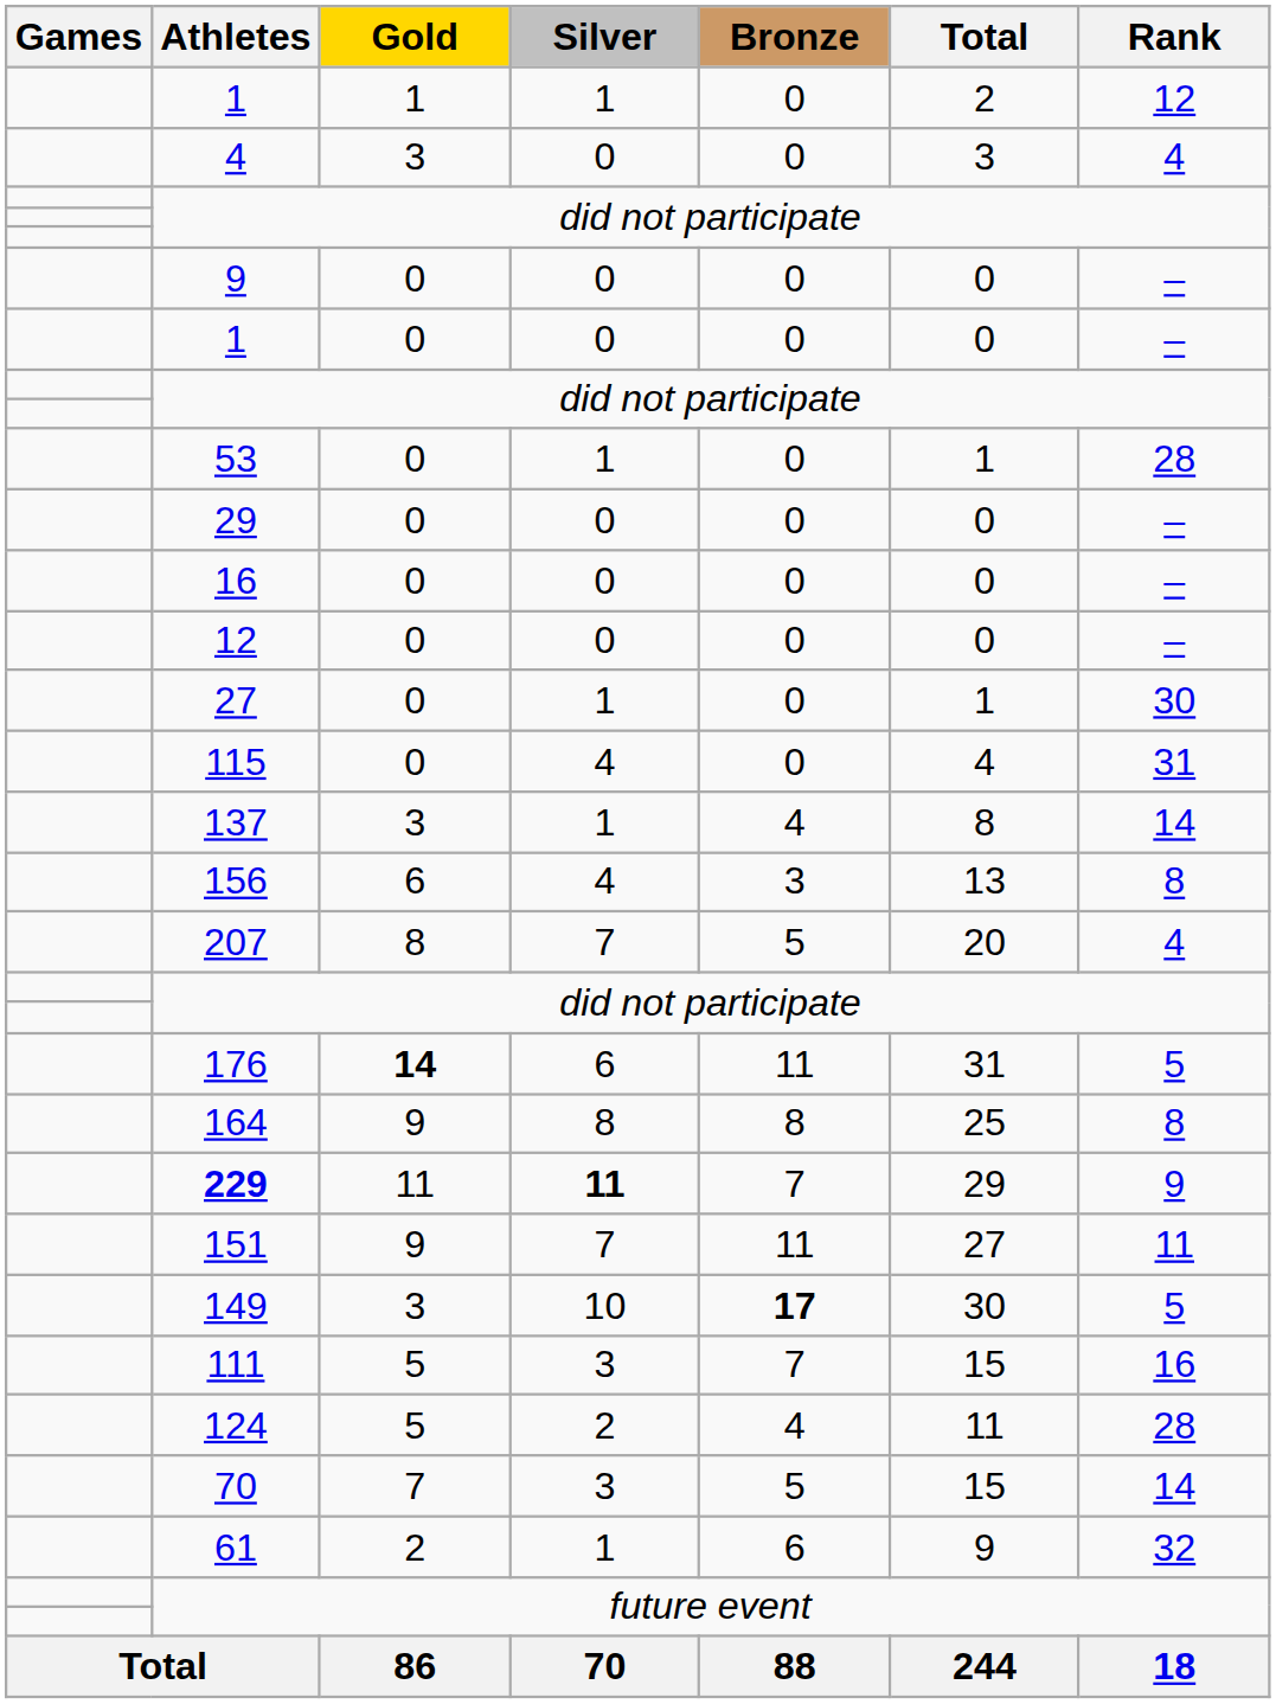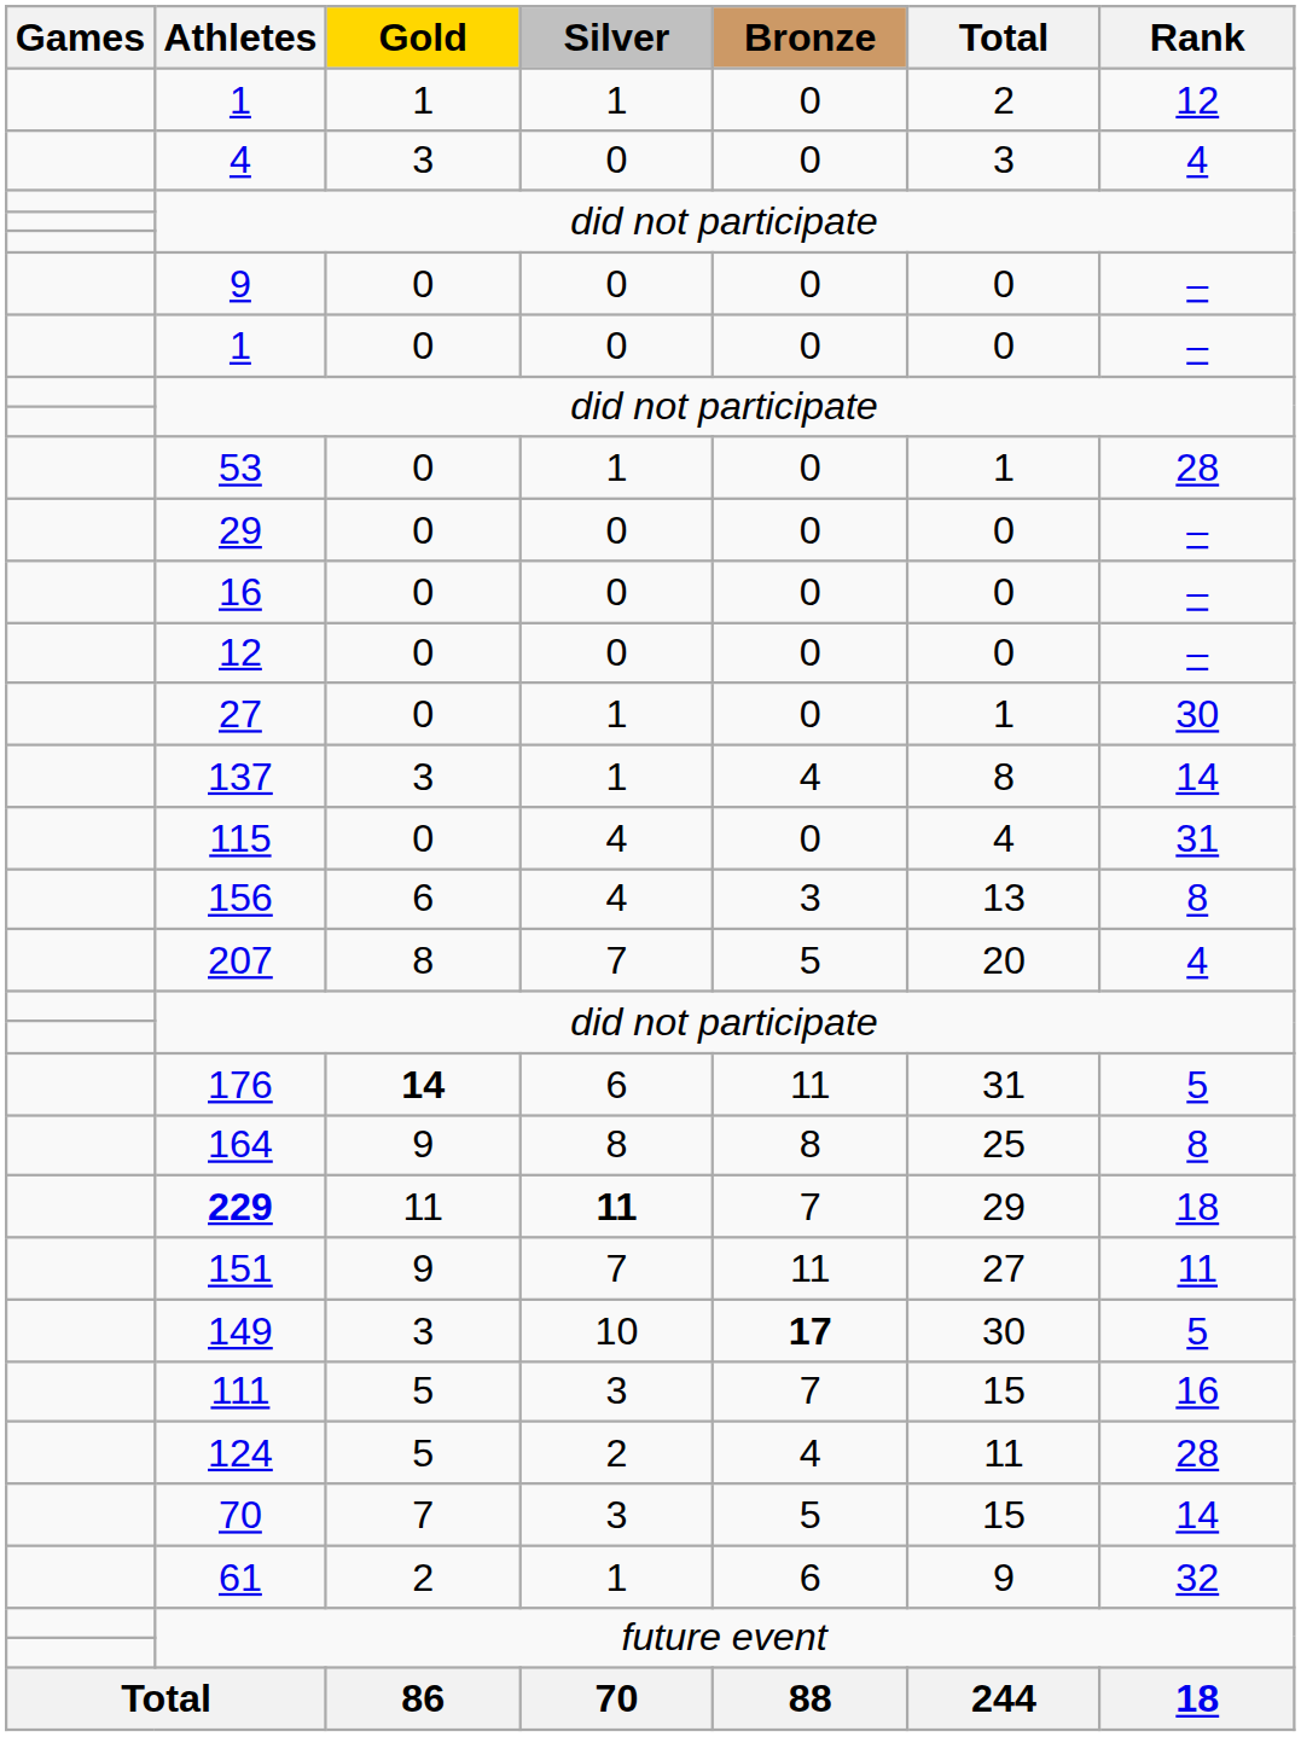 <table class="wikitable sortable" style="text-align:center; font-size:90%;">
 <tr>
 <th>Games</th>
 <th>Athletes</th>
 <td style="background:gold; width:4.5em; font-weight:bold;">Gold</td>
 <td style="background:silver; width:4.5em; font-weight:bold;">Silver</td>
 <td style="background:#cc9966; width:4.5em; font-weight:bold;">Bronze</td>
 <th style="width:4.5em; font-weight:bold;">Total</th>
 <th style="width:4.5em; font-weight:bold;">Rank</th>
 </tr>
 <tr>
 <td align=left> </td>
 <td><a href='#'>1</a></td>
 <td>1</td>
 <td>1</td>
 <td>0</td>
 <td>2</td>
 <td><a href='#'>12</a></td>
 </tr>
 <tr>
 <td align=left> </td>
 <td><a href='#'>4</a></td>
 <td>3</td>
 <td>0</td>
 <td>0</td>
 <td>3</td>
 <td><a href='#'>4</a></td>
 </tr>
 <tr>
 <td align=left> </td>
 <td colspan=6; rowspan=3><em>did not participate</em></td>
 </tr>
 <tr>
 <td align=left> </td>
 </tr>
 <tr>
 <td align=left> </td>
 </tr>
 <tr>
 <td align=left> </td>
 <td><a href='#'>9</a></td>
 <td>0</td>
 <td>0</td>
 <td>0</td>
 <td>0</td>
 <td><a href='#'>–</a></td>
 </tr>
 <tr>
 <td align=left> </td>
 <td><a href='#'>1</a></td>
 <td>0</td>
 <td>0</td>
 <td>0</td>
 <td>0</td>
 <td><a href='#'>–</a></td>
 </tr>
 <tr>
 <td align=left> </td>
 <td colspan=6; rowspan=2><em>did not participate</em></td>
 </tr>
 <tr>
 <td align=left> </td>
 </tr>
 <tr>
 <td align=left> </td>
 <td><a href='#'>53</a></td>
 <td>0</td>
 <td>1</td>
 <td>0</td>
 <td>1</td>
 <td><a href='#'>28</a></td>
 </tr>
 <tr>
 <td align=left> </td>
 <td><a href='#'>29</a></td>
 <td>0</td>
 <td>0</td>
 <td>0</td>
 <td>0</td>
 <td><a href='#'>–</a></td>
 </tr>
 <tr>
 <td align=left> </td>
 <td><a href='#'>16</a></td>
 <td>0</td>
 <td>0</td>
 <td>0</td>
 <td>0</td>
 <td><a href='#'>–</a></td>
 </tr>
 <tr>
 <td align=left> </td>
 <td><a href='#'>12</a></td>
 <td>0</td>
 <td>0</td>
 <td>0</td>
 <td>0</td>
 <td><a href='#'>–</a></td>
 </tr>
 <tr>
 <td align=left> </td>
 <td><a href='#'>27</a></td>
 <td>0</td>
 <td>1</td>
 <td>0</td>
 <td>1</td>
 <td><a href='#'>30</a></td>
 </tr>
 <tr>
 <td align=left> </td>
+<td><a href='#'>137</a></td>
+<td>3</td>
+<td>1</td>
+<td>4</td>
+<td>8</td>
+<td><a href='#'>14</a></td>
+</tr>
+<tr>
+<td align=left> </td>
 <td><a href='#'>115</a></td>
 <td>0</td>
 <td>4</td>
 <td>0</td>
 <td>4</td>
 <td><a href='#'>31</a></td>
-</tr>
-<tr>
-<td align=left> </td>
-<td><a href='#'>137</a></td>
-<td>3</td>
-<td>1</td>
-<td>4</td>
-<td>8</td>
-<td><a href='#'>14</a></td>
 </tr>
 <tr>
 <td align=left> </td>
 <td><a href='#'>156</a></td>
 <td>6</td>
 <td>4</td>
 <td>3</td>
 <td>13</td>
 <td><a href='#'>8</a></td>
 </tr>
 <tr>
 <td align=left> </td>
 <td><a href='#'>207</a></td>
 <td>8</td>
 <td>7</td>
 <td>5</td>
 <td>20</td>
 <td><a href='#'>4</a></td>
 </tr>
 <tr>
 <td align=left> </td>
 <td colspan=6; rowspan=2><em>did not participate</em></td>
 </tr>
 <tr>
 <td align=left> </td>
 </tr>
 <tr>
 <td align=left> </td>
 <td><a href='#'>176</a></td>
 <td><strong>14</strong></td>
 <td>6</td>
 <td>11</td>
 <td>31</td>
 <td><a href='#'>5</a></td>
 </tr>
 <tr>
 <td align=left> </td>
 <td><a href='#'>164</a></td>
 <td>9</td>
 <td>8</td>
 <td>8</td>
 <td>25</td>
 <td><a href='#'>8</a></td>
 </tr>
 <tr>
 <td align=left> </td>
 <td><a href='#'><strong>229</strong></a></td>
 <td>11</td>
 <td><strong>11</strong></td>
 <td>7</td>
 <td>29</td>
-<td><a href='#'>9</a></td>
+<td><a href='#'>18</a></td>
 </tr>
 <tr>
 <td align=left> </td>
 <td><a href='#'>151</a></td>
 <td>9</td>
 <td>7</td>
 <td>11</td>
 <td>27</td>
 <td><a href='#'>11</a></td>
 </tr>
 <tr>
 <td align=left> </td>
 <td><a href='#'>149</a></td>
 <td>3</td>
 <td>10</td>
 <td><strong>17</strong></td>
 <td>30</td>
 <td><a href='#'>5</a></td>
 </tr>
 <tr>
 <td align=left> </td>
 <td><a href='#'>111</a></td>
 <td>5</td>
 <td>3</td>
 <td>7</td>
 <td>15</td>
 <td><a href='#'>16</a></td>
 </tr>
 <tr>
 <td align=left> </td>
 <td><a href='#'>124</a></td>
 <td>5</td>
 <td>2</td>
 <td>4</td>
 <td>11</td>
 <td><a href='#'>28</a></td>
 </tr>
 <tr>
 <td align=left> </td>
 <td><a href='#'>70</a></td>
 <td>7</td>
 <td>3</td>
 <td>5</td>
 <td>15</td>
 <td><a href='#'>14</a></td>
 </tr>
 <tr>
 <td align=left> </td>
 <td><a href='#'>61</a></td>
 <td>2</td>
 <td>1</td>
 <td>6</td>
 <td>9</td>
 <td><a href='#'>32</a></td>
 </tr>
 <tr>
 <td align=left> </td>
 <td colspan=6; rowspan=2><em>future event</em></td>
 </tr>
 <tr>
 <td align=left> </td>
 </tr>
 <tr>
 <th colspan=2>Total</th>
 <th>86</th>
 <th>70</th>
 <th>88</th>
 <th>244</th>
 <th><a href='#'>18</a></th>
 </tr>
 </table>
